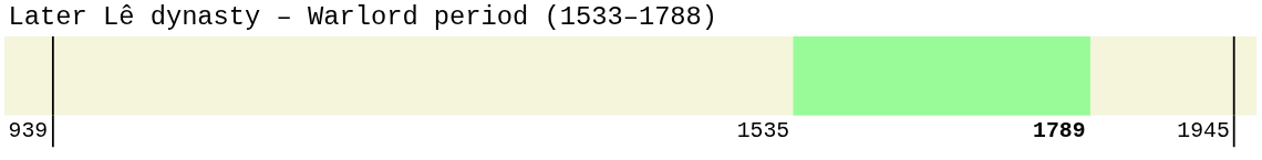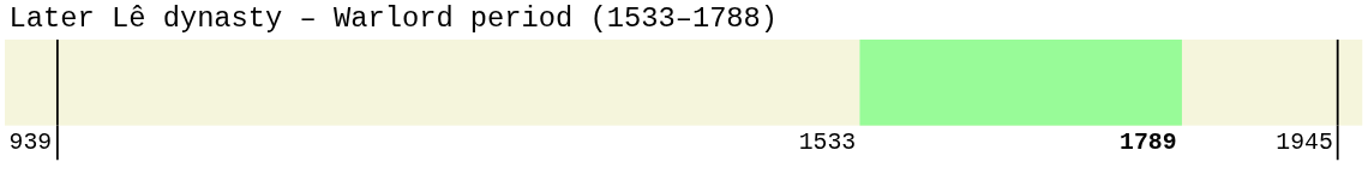 <table width="50%" cellpadding="2" cellspacing="0" style="text-align: right; font-size: 85%; border-bottom: 4px solid #FFFFFF">
 <tr>
 <td colspan="4" align="left"><big>Later Lê dynasty – Warlord period (1533–1788)</big></td>
 </tr>
 <tr style="background-color: #F5F5DC; height:40px;">
 <td width="10" style="border-right: 1px solid #000000"> </td>
 <td width="63%"> </td>
 <td width="25%" style="background:#98FB98"> </td>
 <td width="12%"> </td>
 <td width="10" style="border-left: 1px solid #000000"> </td>
 </tr>
 <tr>
 <td style="border-right: 1px solid #000000">939</td>
-<td>1535</td>
+<td>1533</td>
 <td><strong>1789</strong></td>
 <td>1945</td>
 <td style="border-left: 1px solid #000000"> </td>
 </tr>
 </table>
